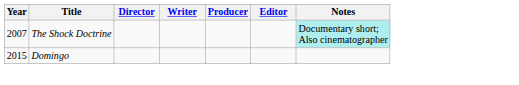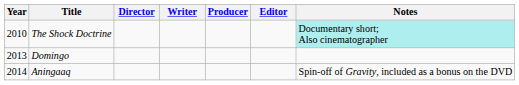 <table class="wikitable">
 <tr>
 <th>Year</th>
 <th>Title</th>
 <th width="65"><a href='#'>Director</a></th>
 <th width="65"><a href='#'>Writer</a></th>
 <th width="65"><a href='#'>Producer</a></th>
 <th width="65"><a href='#'>Editor</a></th>
 <th>Notes</th>
 </tr>
 <tr>
-<td>2007</td>
+<td>2010</td>
 <td><em>The Shock Doctrine</em></td>
 <td></td>
 <td></td>
 <td></td>
 <td></td>
 <td style="background: paleturquoise;">Documentary short;<br>Also cinematographer</td>
 </tr>
 <tr>
-<td>2015</td>
+<td>2013</td>
 <td><em>Domingo</em></td>
 <td></td>
 <td></td>
 <td></td>
 <td></td>
 <td></td>
 </tr>
+<tr>
+<td>2014</td>
+<td><em>Aningaaq</em></td>
+<td></td>
+<td></td>
+<td></td>
+<td></td>
+<td>Spin-off of <em>Gravity</em>, included as a bonus on the DVD</td>
+</tr>
 </table>
